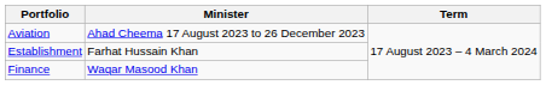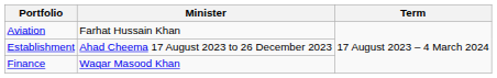 <table class="wikitable">
 <tr>
 <th>Portfolio</th>
 <th>Minister</th>
 <th>Term</th>
 </tr>
 <tr>
 <td><a href='#'>Aviation</a></td>
-<td><a href='#'>Ahad Cheema</a> 17 August 2023 to 26 December 2023</td>
+<td>Farhat Hussain Khan</td>
 <td rowspan="3">17 August 2023 – 4 March 2024</td>
 </tr>
 <tr>
 <td><a href='#'>Establishment</a></td>
-<td>Farhat Hussain Khan</td>
+<td><a href='#'>Ahad Cheema</a> 17 August 2023 to 26 December 2023</td>
 </tr>
 <tr>
 <td><a href='#'>Finance</a></td>
 <td><a href='#'>Waqar Masood Khan</a></td>
 </tr>
 </table>
